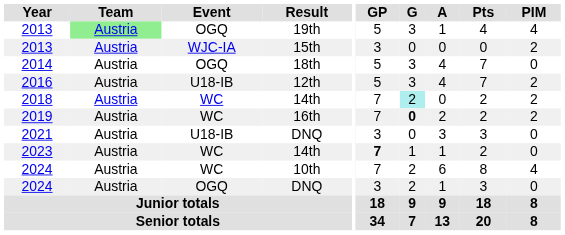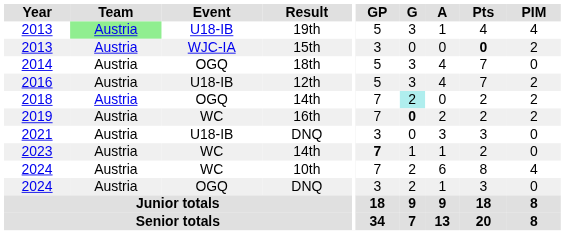 <table border="0" cellpadding="1" cellspacing="0" ID="Table3" style="text-align:center; width:40em">
 <tr bgcolor="#e0e0e0">
 <th>Year</th>
 <th>Team</th>
 <th>Event</th>
 <th>Result</th>
 <th rowspan="102" bgcolor="#ffffff"></th>
 <th>GP</th>
 <th>G</th>
 <th>A</th>
 <th>Pts</th>
 <th>PIM</th>
 </tr>
 <tr>
 <td><a href='#'>2013</a></td>
 <td style="background: lightgreen;"><a href='#'>Austria</a></td>
-<td>OGQ</td>
+<td><a href='#'>U18-IB</a></td>
 <td>19th</td>
 <td>5</td>
 <td>3</td>
 <td>1</td>
 <td>4</td>
 <td>4</td>
 </tr>
 <tr bgcolor="#f0f0f0">
 <td><a href='#'>2013</a></td>
 <td><a href='#'>Austria</a></td>
 <td><a href='#'>WJC-IA</a></td>
 <td>15th</td>
 <td>3</td>
 <td>0</td>
 <td>0</td>
-<td>0</td>
+<td><strong>0</strong></td>
 <td>2</td>
 </tr>
 <tr>
 <td><a href='#'>2014</a></td>
 <td>Austria</td>
 <td>OGQ</td>
 <td>18th</td>
 <td>5</td>
 <td>3</td>
 <td>4</td>
 <td>7</td>
 <td>0</td>
 </tr>
 <tr bgcolor="#f0f0f0">
 <td><a href='#'>2016</a></td>
 <td>Austria</td>
 <td>U18-IB</td>
 <td>12th</td>
 <td>5</td>
 <td>3</td>
 <td>4</td>
 <td>7</td>
 <td>2</td>
 </tr>
 <tr>
 <td><a href='#'>2018</a></td>
 <td><a href='#'>Austria</a></td>
-<td><a href='#'>WC</a></td>
+<td>OGQ</td>
 <td>14th</td>
 <td>7</td>
 <td style="background: paleturquoise;">2</td>
 <td>0</td>
 <td>2</td>
 <td>2</td>
 </tr>
 <tr bgcolor="#f0f0f0">
 <td><a href='#'>2019</a></td>
 <td>Austria</td>
 <td>WC</td>
 <td>16th</td>
 <td>7</td>
 <td><strong>0</strong></td>
 <td>2</td>
 <td>2</td>
 <td>2</td>
 </tr>
 <tr>
 <td><a href='#'>2021</a></td>
 <td>Austria</td>
 <td>U18-IB</td>
 <td>DNQ</td>
 <td>3</td>
 <td>0</td>
 <td>3</td>
 <td>3</td>
 <td>0</td>
 </tr>
 <tr bgcolor="#f0f0f0">
 <td><a href='#'>2023</a></td>
 <td>Austria</td>
 <td>WC</td>
 <td>14th</td>
 <td><strong>7</strong></td>
 <td>1</td>
 <td>1</td>
 <td>2</td>
 <td>0</td>
 </tr>
 <tr>
 <td><a href='#'>2024</a></td>
 <td>Austria</td>
 <td>WC</td>
 <td>10th</td>
 <td>7</td>
 <td>2</td>
 <td>6</td>
 <td>8</td>
 <td>4</td>
 </tr>
 <tr bgcolor="#f0f0f0">
 <td><a href='#'>2024</a></td>
 <td>Austria</td>
 <td>OGQ</td>
 <td>DNQ</td>
 <td>3</td>
 <td>2</td>
 <td>1</td>
 <td>3</td>
 <td>0</td>
 </tr>
 <tr bgcolor="#e0e0e0">
 <th colspan="4">Junior totals</th>
 <th>18</th>
 <th>9</th>
 <th>9</th>
 <th>18</th>
 <th>8</th>
 </tr>
 <tr bgcolor="#e0e0e0">
 <th colspan="4">Senior totals</th>
 <th>34</th>
 <th>7</th>
 <th>13</th>
 <th>20</th>
 <th>8</th>
 </tr>
 </table>
